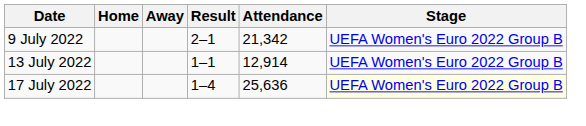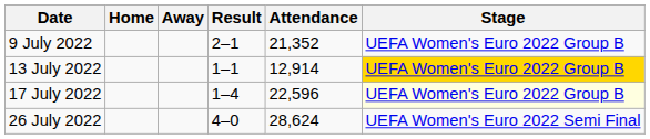 <table class="wikitable">
 <tr>
 <th>Date</th>
 <th>Home</th>
 <th>Away</th>
 <th>Result</th>
 <th>Attendance</th>
 <th>Stage</th>
 </tr>
 <tr>
 <td>9 July 2022</td>
 <td></td>
 <td></td>
 <td>2–1</td>
-<td>21,342</td>
+<td>21,352</td>
 <td><a href='#'>UEFA Women's Euro 2022 Group B</a></td>
 </tr>
 <tr>
 <td>13 July 2022</td>
 <td></td>
 <td></td>
 <td>1–1</td>
 <td>12,914</td>
-<td><a href='#'>UEFA Women's Euro 2022 Group B</a></td>
+<td style="background: gold;"><a href='#'>UEFA Women's Euro 2022 Group B</a></td>
 </tr>
 <tr>
 <td>17 July 2022</td>
 <td></td>
 <td></td>
 <td>1–4</td>
-<td>25,636</td>
+<td>22,596</td>
 <td style="background: lightyellow;"><a href='#'>UEFA Women's Euro 2022 Group B</a></td>
 </tr>
+<tr>
+<td>26 July 2022</td>
+<td></td>
+<td></td>
+<td>4–0</td>
+<td>28,624</td>
+<td><a href='#'>UEFA Women's Euro 2022 Semi Final</a></td>
+</tr>
 </table>
